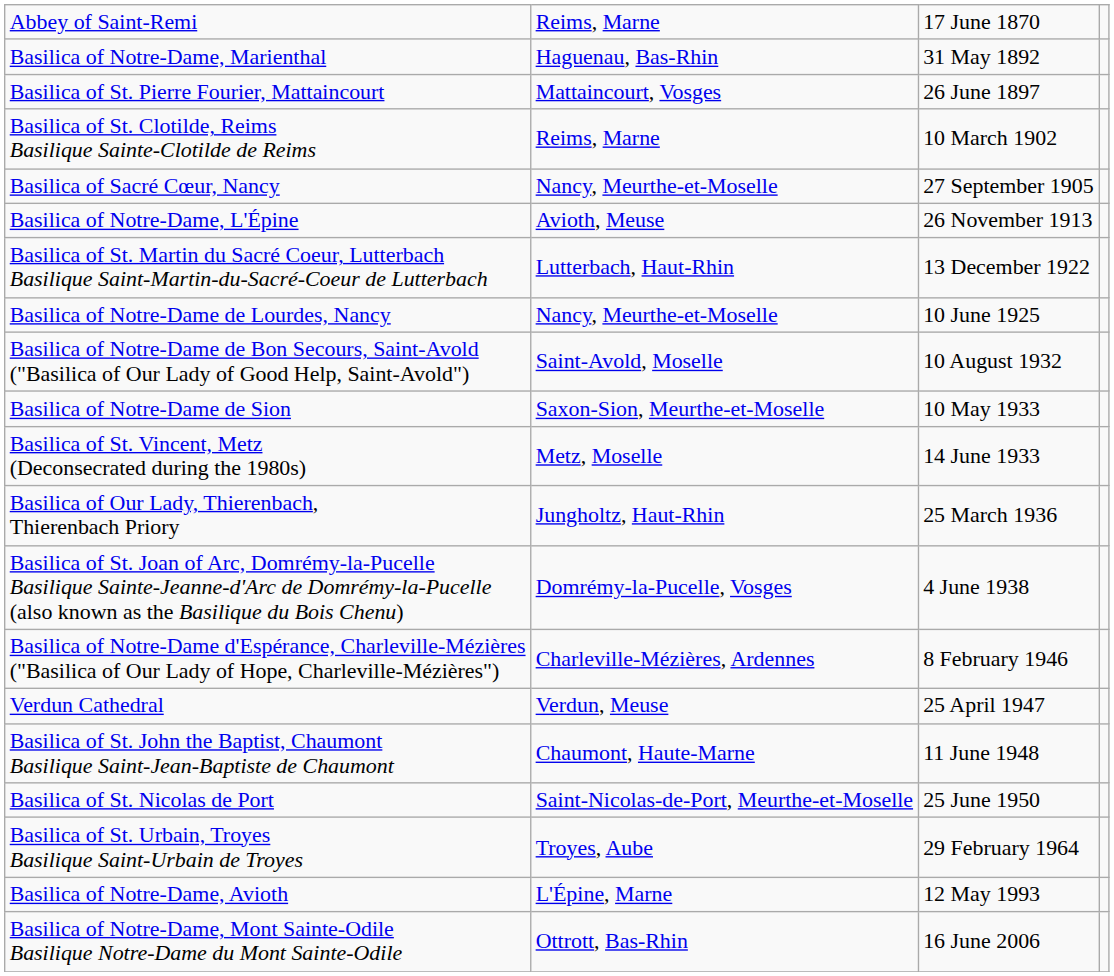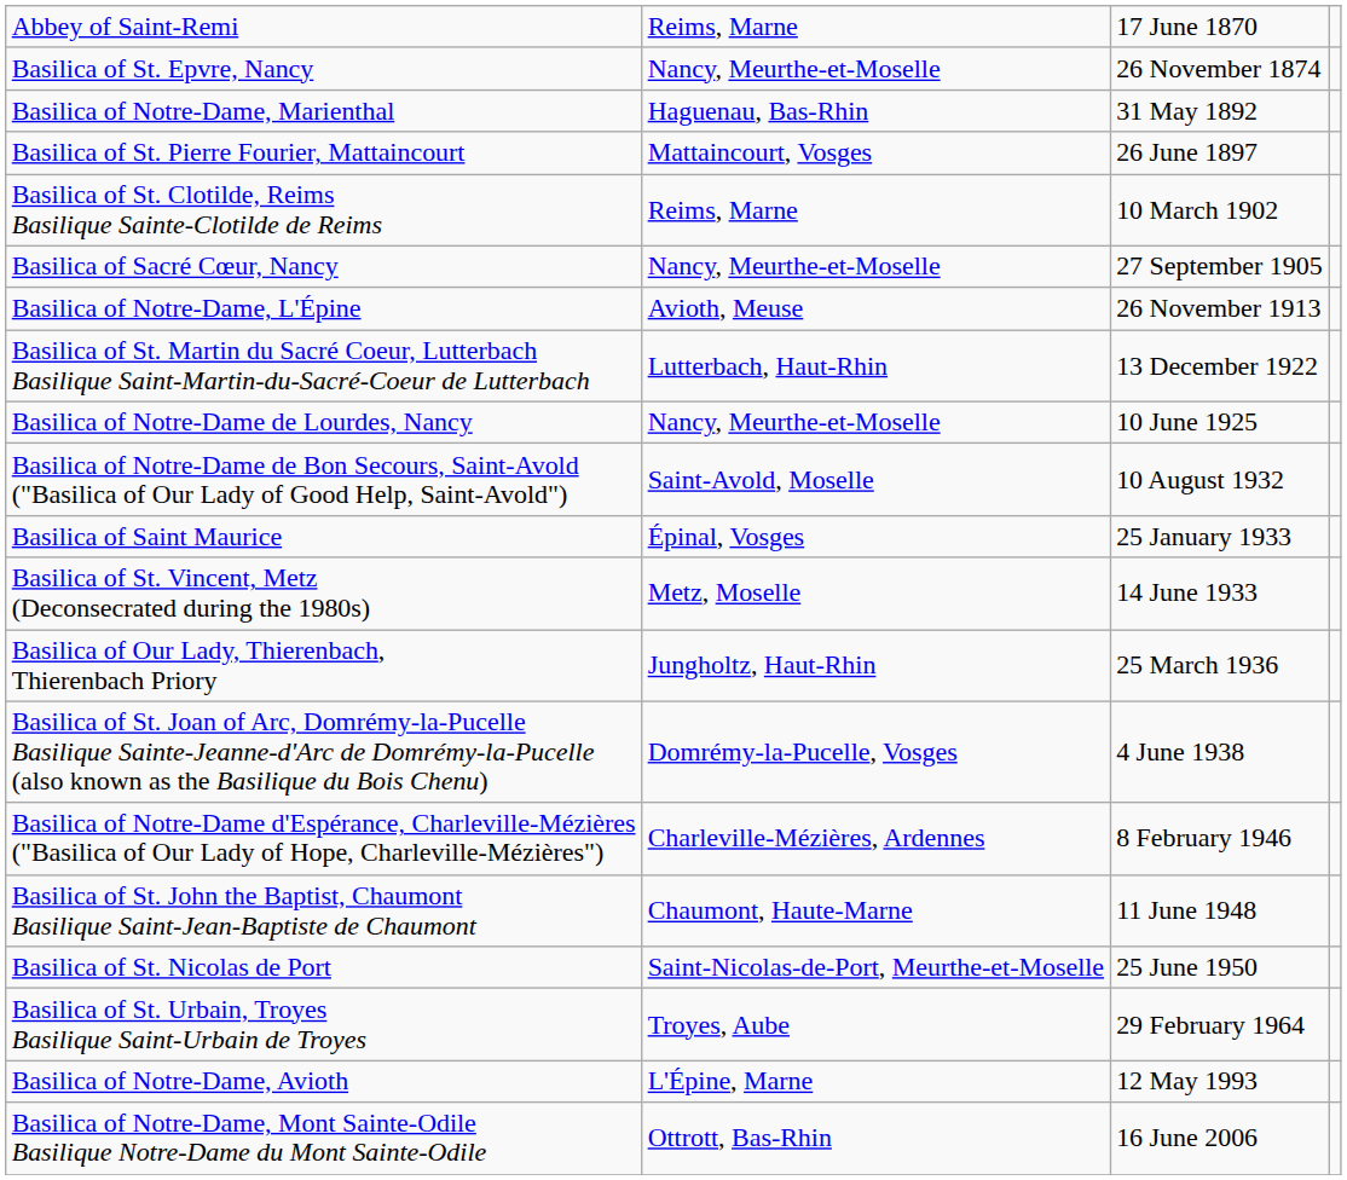 <table class="wikitable">
 <tr>
 <td><a href='#'>Abbey of Saint-Remi</a></td>
 <td><a href='#'>Reims</a>, <a href='#'>Marne</a></td>
 <td>17 June 1870</td>
+<td></td>
+</tr>
+<tr>
+<td><a href='#'>Basilica of St. Epvre, Nancy</a></td>
+<td><a href='#'>Nancy</a>, <a href='#'>Meurthe-et-Moselle</a></td>
+<td>26 November 1874</td>
 <td></td>
 </tr>
 <tr>
 <td><a href='#'>Basilica of Notre-Dame, Marienthal</a></td>
 <td><a href='#'>Haguenau</a>, <a href='#'>Bas-Rhin</a></td>
 <td>31 May 1892</td>
 <td></td>
 </tr>
 <tr>
 <td><a href='#'>Basilica of St. Pierre Fourier, Mattaincourt</a></td>
 <td><a href='#'>Mattaincourt</a>, <a href='#'>Vosges</a></td>
 <td>26 June 1897</td>
 <td></td>
 </tr>
 <tr>
 <td><a href='#'>Basilica of St. Clotilde, Reims</a><br><em>Basilique Sainte-Clotilde de Reims</em></td>
 <td><a href='#'>Reims</a>, <a href='#'>Marne</a></td>
 <td>10 March 1902</td>
 <td></td>
 </tr>
 <tr>
 <td><a href='#'>Basilica of Sacré Cœur, Nancy</a></td>
 <td><a href='#'>Nancy</a>, <a href='#'>Meurthe-et-Moselle</a></td>
 <td>27 September 1905</td>
 <td></td>
 </tr>
 <tr>
 <td><a href='#'>Basilica of Notre-Dame, L'Épine</a></td>
 <td><a href='#'>Avioth</a>, <a href='#'>Meuse</a></td>
 <td>26 November 1913</td>
 <td></td>
 </tr>
 <tr>
 <td><a href='#'>Basilica of St. Martin du Sacré Coeur, Lutterbach</a><br><em>Basilique Saint-Martin-du-Sacré-Coeur de Lutterbach</em></td>
 <td><a href='#'>Lutterbach</a>, <a href='#'>Haut-Rhin</a></td>
 <td>13 December 1922</td>
 <td></td>
 </tr>
 <tr>
 <td><a href='#'>Basilica of Notre-Dame de Lourdes, Nancy</a></td>
 <td><a href='#'>Nancy</a>, <a href='#'>Meurthe-et-Moselle</a></td>
 <td>10 June 1925</td>
 <td></td>
 </tr>
 <tr>
 <td><a href='#'>Basilica of Notre-Dame de Bon Secours, Saint-Avold</a><br>("Basilica of Our Lady of Good Help, Saint-Avold")</td>
 <td><a href='#'>Saint-Avold</a>, <a href='#'>Moselle</a></td>
 <td>10 August 1932</td>
 <td></td>
 </tr>
 <tr>
-<td><a href='#'>Basilica of Notre-Dame de Sion</a></td>
-<td><a href='#'>Saxon-Sion</a>, <a href='#'>Meurthe-et-Moselle</a></td>
-<td>10 May 1933</td>
+<td><a href='#'>Basilica of Saint Maurice</a></td>
+<td><a href='#'>Épinal</a>, <a href='#'>Vosges</a></td>
+<td>25 January 1933</td>
 <td></td>
 </tr>
 <tr>
 <td><a href='#'>Basilica of St. Vincent, Metz</a><br>(Deconsecrated during the 1980s)</td>
 <td><a href='#'>Metz</a>, <a href='#'>Moselle</a></td>
 <td>14 June 1933</td>
 <td></td>
 </tr>
 <tr>
 <td><a href='#'>Basilica of Our Lady, Thierenbach</a>,<br>Thierenbach Priory</td>
 <td><a href='#'>Jungholtz</a>, <a href='#'>Haut-Rhin</a></td>
 <td>25 March 1936</td>
 <td></td>
 </tr>
 <tr>
 <td><a href='#'>Basilica of St. Joan of Arc, Domrémy-la-Pucelle</a><br><em>Basilique Sainte-Jeanne-d'Arc de Domrémy-la-Pucelle</em><br>(also known as the <em>Basilique du Bois Chenu</em>)</td>
 <td><a href='#'>Domrémy-la-Pucelle</a>, <a href='#'>Vosges</a></td>
 <td>4 June 1938</td>
 <td></td>
 </tr>
 <tr>
 <td><a href='#'>Basilica of Notre-Dame d'Espérance, Charleville-Mézières</a><br>("Basilica of Our Lady of Hope, Charleville-Mézières")</td>
 <td><a href='#'>Charleville-Mézières</a>, <a href='#'>Ardennes</a></td>
 <td>8 February 1946</td>
-<td></td>
-</tr>
-<tr>
-<td><a href='#'>Verdun Cathedral</a></td>
-<td><a href='#'>Verdun</a>, <a href='#'>Meuse</a></td>
-<td>25 April 1947</td>
 <td></td>
 </tr>
 <tr>
 <td><a href='#'>Basilica of St. John the Baptist, Chaumont</a><br><em>Basilique Saint-Jean-Baptiste de Chaumont</em></td>
 <td><a href='#'>Chaumont</a>, <a href='#'>Haute-Marne</a></td>
 <td>11 June 1948</td>
 <td></td>
 </tr>
 <tr>
 <td><a href='#'>Basilica of St. Nicolas de Port</a></td>
 <td><a href='#'>Saint-Nicolas-de-Port</a>, <a href='#'>Meurthe-et-Moselle</a></td>
 <td>25 June 1950</td>
 <td></td>
 </tr>
 <tr>
 <td><a href='#'>Basilica of St. Urbain, Troyes</a><br><em>Basilique Saint-Urbain de Troyes</em></td>
 <td><a href='#'>Troyes</a>, <a href='#'>Aube</a></td>
 <td>29 February 1964</td>
 <td></td>
 </tr>
 <tr>
 <td><a href='#'>Basilica of Notre-Dame, Avioth</a></td>
 <td><a href='#'>L'Épine</a>, <a href='#'>Marne</a></td>
 <td>12 May 1993</td>
 <td></td>
 </tr>
 <tr>
 <td><a href='#'>Basilica of Notre-Dame, Mont Sainte-Odile</a><br><em>Basilique Notre-Dame du Mont Sainte-Odile</em></td>
 <td><a href='#'>Ottrott</a>, <a href='#'>Bas-Rhin</a></td>
 <td>16 June 2006</td>
 <td></td>
 </tr>
 </table>
